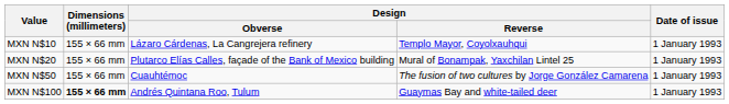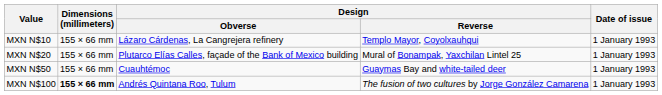 <table class="wikitable" style="font-size: 90%">
 <tr>
 <th rowspan="2">Value</th>
 <th rowspan="2">Dimensions<br>(millimeters)</th>
 <th colspan="2">Design</th>
 <th colspan="2" rowspan=2>Date of issue</th>
 </tr>
 <tr>
 <th>Obverse</th>
 <th>Reverse</th>
 </tr>
 <tr>
 <td>MXN N$10</td>
 <td>155 × 66 mm</td>
 <td><a href='#'>Lázaro Cárdenas</a>, La Cangrejera refinery</td>
 <td><a href='#'>Templo Mayor</a>, <a href='#'>Coyolxauhqui</a></td>
 <td>1 January 1993</td>
 </tr>
 <tr>
 <td>MXN N$20</td>
 <td>155 × 66 mm</td>
 <td><a href='#'>Plutarco Elías Calles</a>, façade of the <a href='#'>Bank of Mexico</a> building</td>
 <td>Mural of <a href='#'>Bonampak</a>, <a href='#'>Yaxchilan</a> Lintel 25</td>
 <td>1 January 1993</td>
 </tr>
 <tr>
 <td>MXN N$50</td>
 <td>155 × 66 mm</td>
 <td><a href='#'>Cuauhtémoc</a></td>
-<td><em>The fusion of two cultures</em> by <a href='#'>Jorge González Camarena</a></td>
+<td><a href='#'>Guaymas</a> Bay and <a href='#'>white-tailed deer</a></td>
 <td>1 January 1993</td>
 </tr>
 <tr>
 <td>MXN N$100</td>
 <td><strong>155 × 66 mm</strong></td>
 <td><a href='#'>Andrés Quintana Roo</a>, <a href='#'>Tulum</a></td>
-<td><a href='#'>Guaymas</a> Bay and <a href='#'>white-tailed deer</a></td>
+<td><em>The fusion of two cultures</em> by <a href='#'>Jorge González Camarena</a></td>
 <td>1 January 1993</td>
 </tr>
 </table>
